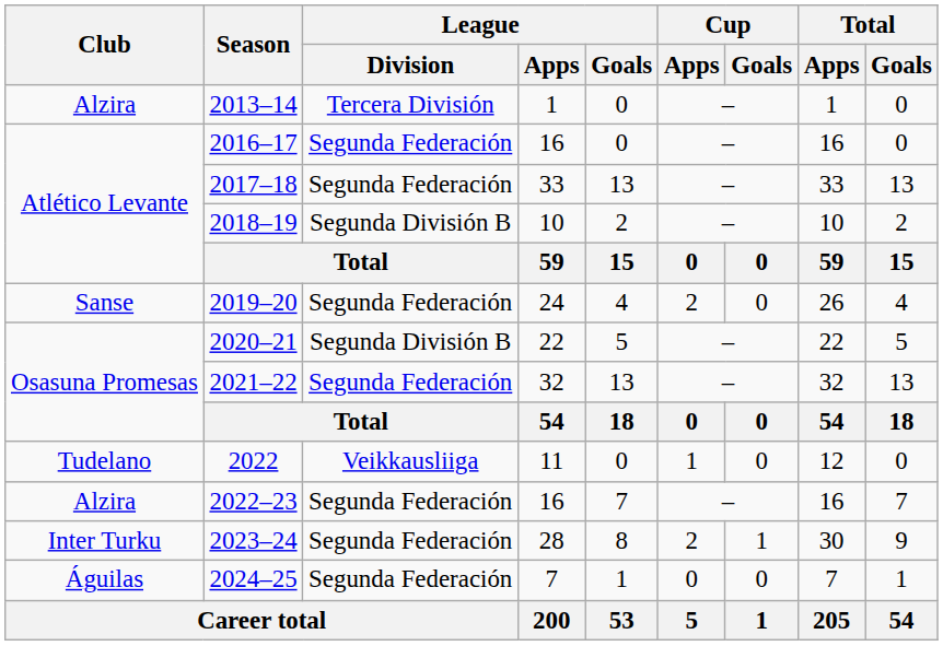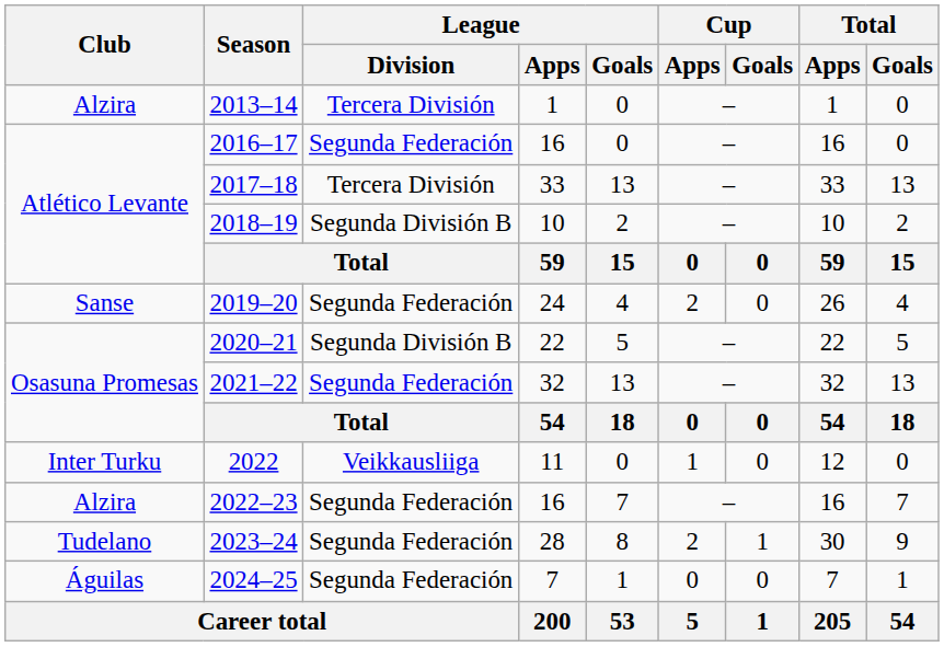 <table class="wikitable" style="text-align:center">
 <tr>
 <th rowspan="2">Club</th>
 <th rowspan="2">Season</th>
 <th colspan="3">League</th>
 <th colspan="2">Cup</th>
 <th colspan="2">Total</th>
 </tr>
 <tr>
 <th>Division</th>
 <th>Apps</th>
 <th>Goals</th>
 <th>Apps</th>
 <th>Goals</th>
 <th>Apps</th>
 <th>Goals</th>
 </tr>
 <tr>
 <td><a href='#'>Alzira</a></td>
 <td><a href='#'>2013–14</a></td>
 <td><a href='#'>Tercera División</a></td>
 <td>1</td>
 <td>0</td>
 <td colspan=2>–</td>
 <td>1</td>
 <td>0</td>
 </tr>
 <tr>
 <td rowspan=4><a href='#'>Atlético Levante</a></td>
 <td><a href='#'>2016–17</a></td>
 <td><a href='#'>Segunda Federación</a></td>
 <td>16</td>
 <td>0</td>
 <td colspan=2>–</td>
 <td>16</td>
 <td>0</td>
 </tr>
 <tr>
 <td><a href='#'>2017–18</a></td>
-<td>Segunda Federación</td>
+<td>Tercera División</td>
 <td>33</td>
 <td>13</td>
 <td colspan=2>–</td>
 <td>33</td>
 <td>13</td>
 </tr>
 <tr>
 <td><a href='#'>2018–19</a></td>
 <td>Segunda División B</td>
 <td>10</td>
 <td>2</td>
 <td colspan=2>–</td>
 <td>10</td>
 <td>2</td>
 </tr>
 <tr>
 <th colspan=2>Total</th>
 <th>59</th>
 <th>15</th>
 <th>0</th>
 <th>0</th>
 <th>59</th>
 <th>15</th>
 </tr>
 <tr>
 <td><a href='#'>Sanse</a></td>
 <td><a href='#'>2019–20</a></td>
 <td>Segunda Federación</td>
 <td>24</td>
 <td>4</td>
 <td>2</td>
 <td>0</td>
 <td>26</td>
 <td>4</td>
 </tr>
 <tr>
 <td rowspan=3><a href='#'>Osasuna Promesas</a></td>
 <td><a href='#'>2020–21</a></td>
 <td>Segunda División B</td>
 <td>22</td>
 <td>5</td>
 <td colspan=2>–</td>
 <td>22</td>
 <td>5</td>
 </tr>
 <tr>
 <td><a href='#'>2021–22</a></td>
 <td><a href='#'>Segunda Federación</a></td>
 <td>32</td>
 <td>13</td>
 <td colspan=2>–</td>
 <td>32</td>
 <td>13</td>
 </tr>
 <tr>
 <th colspan=2>Total</th>
 <th>54</th>
 <th>18</th>
 <th>0</th>
 <th>0</th>
 <th>54</th>
 <th>18</th>
 </tr>
 <tr>
-<td><a href='#'>Tudelano</a></td>
+<td><a href='#'>Inter Turku</a></td>
 <td><a href='#'>2022</a></td>
 <td><a href='#'>Veikkausliiga</a></td>
 <td>11</td>
 <td>0</td>
 <td>1</td>
 <td>0</td>
 <td>12</td>
 <td>0</td>
 </tr>
 <tr>
 <td><a href='#'>Alzira</a></td>
 <td><a href='#'>2022–23</a></td>
 <td>Segunda Federación</td>
 <td>16</td>
 <td>7</td>
 <td colspan=2>–</td>
 <td>16</td>
 <td>7</td>
 </tr>
 <tr>
-<td><a href='#'>Inter Turku</a></td>
+<td><a href='#'>Tudelano</a></td>
 <td><a href='#'>2023–24</a></td>
 <td>Segunda Federación</td>
 <td>28</td>
 <td>8</td>
 <td>2</td>
 <td>1</td>
 <td>30</td>
 <td>9</td>
 </tr>
 <tr>
 <td><a href='#'>Águilas</a></td>
 <td><a href='#'>2024–25</a></td>
 <td>Segunda Federación</td>
 <td>7</td>
 <td>1</td>
 <td>0</td>
 <td>0</td>
 <td>7</td>
 <td>1</td>
 </tr>
 <tr>
 <th colspan="3">Career total</th>
 <th>200</th>
 <th>53</th>
 <th>5</th>
 <th>1</th>
 <th>205</th>
 <th>54</th>
 </tr>
 </table>
